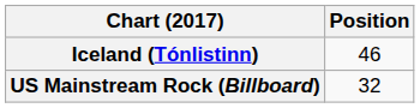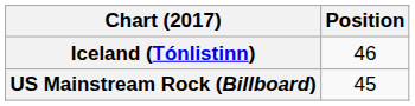 <table class="wikitable sortable plainrowheaders" style="text-align:center;">
 <tr>
 <th scope="col">Chart (2017)</th>
 <th scope="col">Position</th>
 </tr>
 <tr>
 <th scope="row">Iceland (<a href='#'>Tónlistinn</a>)</th>
 <td>46</td>
 </tr>
 <tr>
 <th scope="row">US Mainstream Rock (<em>Billboard</em>)</th>
-<td>32</td>
+<td>45</td>
 </tr>
 </table>
